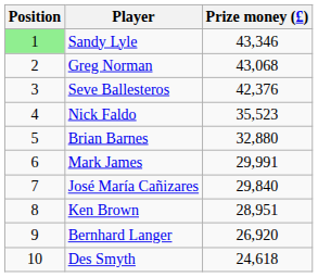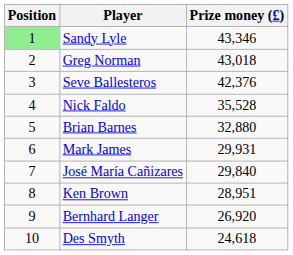 <table class="wikitable">
 <tr>
 <th>Position</th>
 <th>Player</th>
 <th>Prize money (<a href='#'>£</a>)</th>
 </tr>
 <tr>
 <td align=center style="background: lightgreen;">1</td>
 <td> <a href='#'>Sandy Lyle</a></td>
 <td align=center>43,346</td>
 </tr>
 <tr>
 <td align=center>2</td>
 <td> <a href='#'>Greg Norman</a></td>
-<td align=center>43,068</td>
+<td align=center>43,018</td>
 </tr>
 <tr>
 <td align=center>3</td>
 <td> <a href='#'>Seve Ballesteros</a></td>
 <td align=center>42,376</td>
 </tr>
 <tr>
 <td align=center>4</td>
 <td> <a href='#'>Nick Faldo</a></td>
-<td align=center>35,523</td>
+<td align=center>35,528</td>
 </tr>
 <tr>
 <td align=center>5</td>
 <td> <a href='#'>Brian Barnes</a></td>
 <td align=center>32,880</td>
 </tr>
 <tr>
 <td align=center>6</td>
 <td> <a href='#'>Mark James</a></td>
-<td align=center>29,991</td>
+<td align=center>29,931</td>
 </tr>
 <tr>
 <td align=center>7</td>
 <td> <a href='#'>José María Cañizares</a></td>
 <td align=center>29,840</td>
 </tr>
 <tr>
 <td align=center>8</td>
 <td> <a href='#'>Ken Brown</a></td>
 <td align=center>28,951</td>
 </tr>
 <tr>
 <td align=center>9</td>
 <td> <a href='#'>Bernhard Langer</a></td>
 <td align=center>26,920</td>
 </tr>
 <tr>
 <td align=center>10</td>
 <td> <a href='#'>Des Smyth</a></td>
 <td align=center>24,618</td>
 </tr>
 </table>
